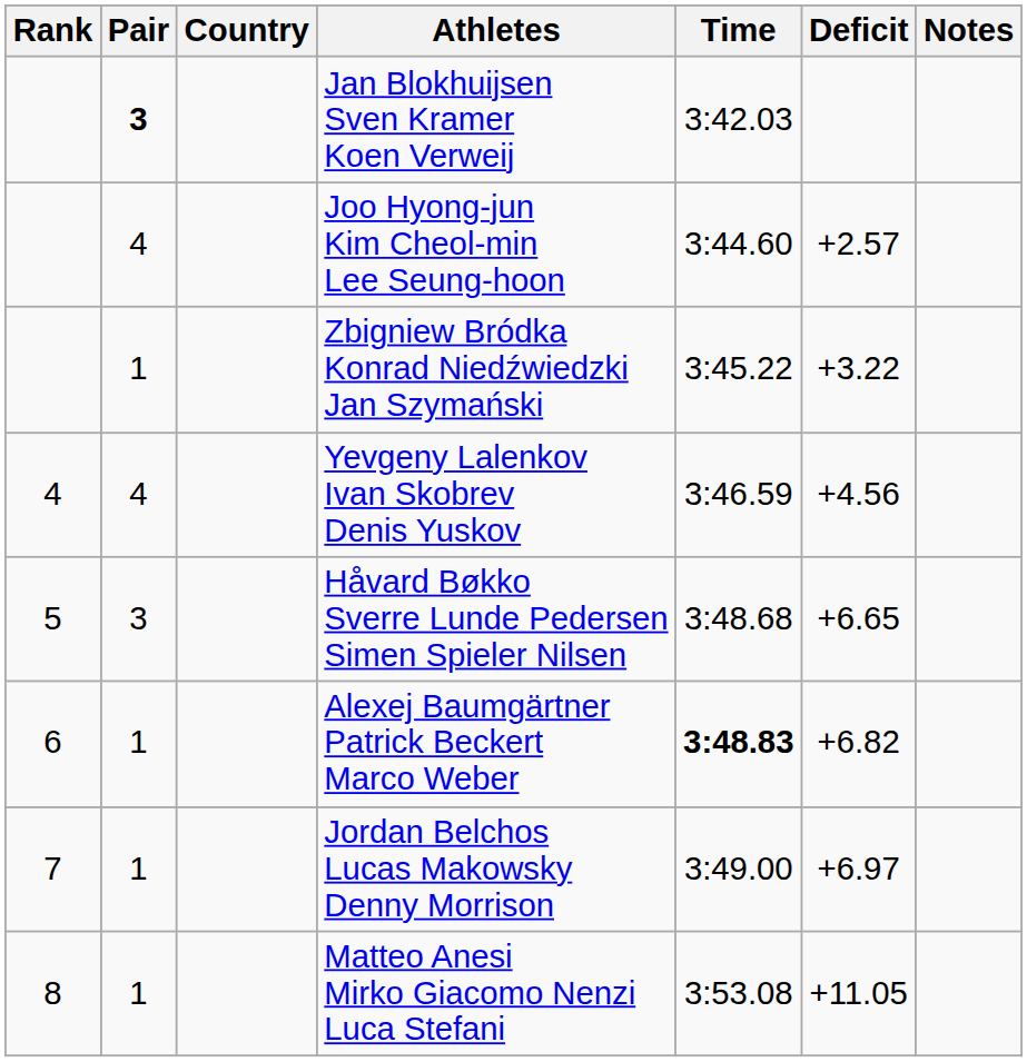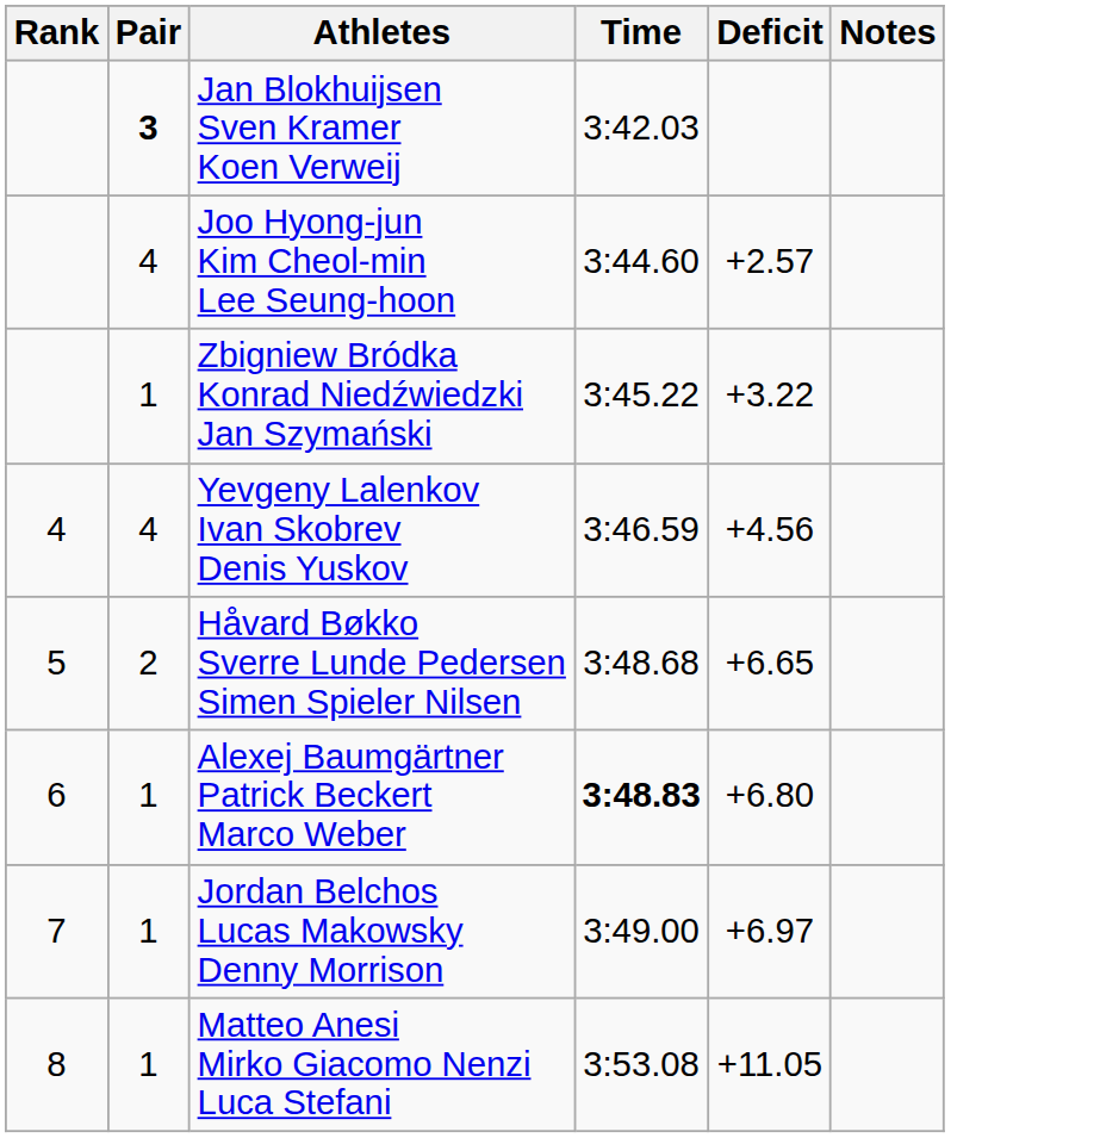 <table class="wikitable" style="text-align:center;">
 <tr>
 <th>Rank</th>
 <th>Pair</th>
-<th>Country</th>
 <th>Athletes</th>
 <th>Time</th>
 <th>Deficit</th>
 <th>Notes</th>
 </tr>
 <tr>
 <td></td>
 <td><strong>3</strong></td>
-<td align=left></td>
 <td align=left><a href='#'>Jan Blokhuijsen</a><br> <a href='#'>Sven Kramer</a><br><a href='#'>Koen Verweij</a></td>
 <td>3:42.03</td>
 <td></td>
 <td></td>
 </tr>
 <tr>
 <td></td>
 <td>4</td>
-<td align=left></td>
 <td align=left><a href='#'>Joo Hyong-jun</a><br><a href='#'>Kim Cheol-min</a><br><a href='#'>Lee Seung-hoon</a></td>
 <td>3:44.60</td>
 <td>+2.57</td>
 <td></td>
 </tr>
 <tr>
 <td></td>
 <td>1</td>
-<td align=left></td>
 <td align=left><a href='#'>Zbigniew Bródka</a><br><a href='#'>Konrad Niedźwiedzki</a><br><a href='#'>Jan Szymański</a></td>
 <td>3:45.22</td>
 <td>+3.22</td>
 <td></td>
 </tr>
 <tr>
 <td>4</td>
 <td>4</td>
-<td align=left></td>
 <td align=left><a href='#'>Yevgeny Lalenkov</a><br><a href='#'>Ivan Skobrev</a><br><a href='#'>Denis Yuskov</a></td>
 <td>3:46.59</td>
 <td>+4.56</td>
 <td></td>
 </tr>
 <tr>
 <td>5</td>
-<td>3</td>
-<td align=left></td>
+<td>2</td>
 <td align=left><a href='#'>Håvard Bøkko</a><br><a href='#'>Sverre Lunde Pedersen</a><br><a href='#'>Simen Spieler Nilsen</a></td>
 <td>3:48.68</td>
 <td>+6.65</td>
 <td></td>
 </tr>
 <tr>
 <td>6</td>
 <td>1</td>
-<td align=left></td>
 <td align=left><a href='#'>Alexej Baumgärtner</a><br><a href='#'>Patrick Beckert</a><br><a href='#'>Marco Weber</a></td>
 <td><strong>3:48.83</strong></td>
-<td>+6.82</td>
+<td>+6.80</td>
 <td></td>
 </tr>
 <tr>
 <td>7</td>
 <td>1</td>
-<td align=left></td>
 <td align=left><a href='#'>Jordan Belchos</a><br><a href='#'>Lucas Makowsky</a><br><a href='#'>Denny Morrison</a></td>
 <td>3:49.00</td>
 <td>+6.97</td>
 <td></td>
 </tr>
 <tr>
 <td>8</td>
 <td>1</td>
-<td align=left></td>
 <td align=left><a href='#'>Matteo Anesi</a><br><a href='#'>Mirko Giacomo Nenzi</a><br><a href='#'>Luca Stefani</a></td>
 <td>3:53.08</td>
 <td>+11.05</td>
 <td></td>
 </tr>
 </table>
